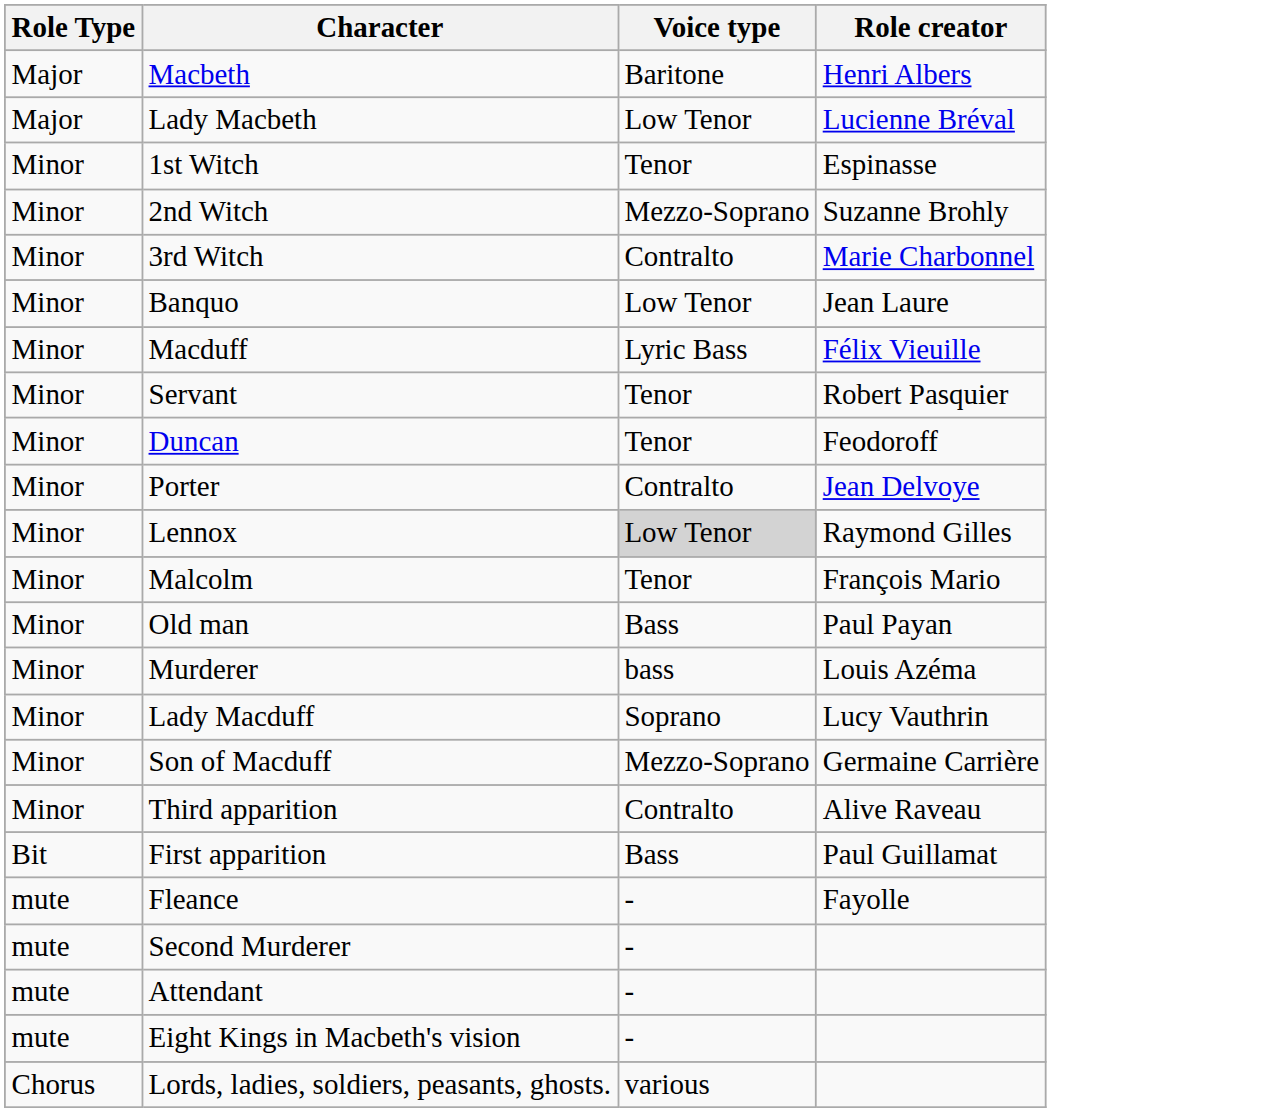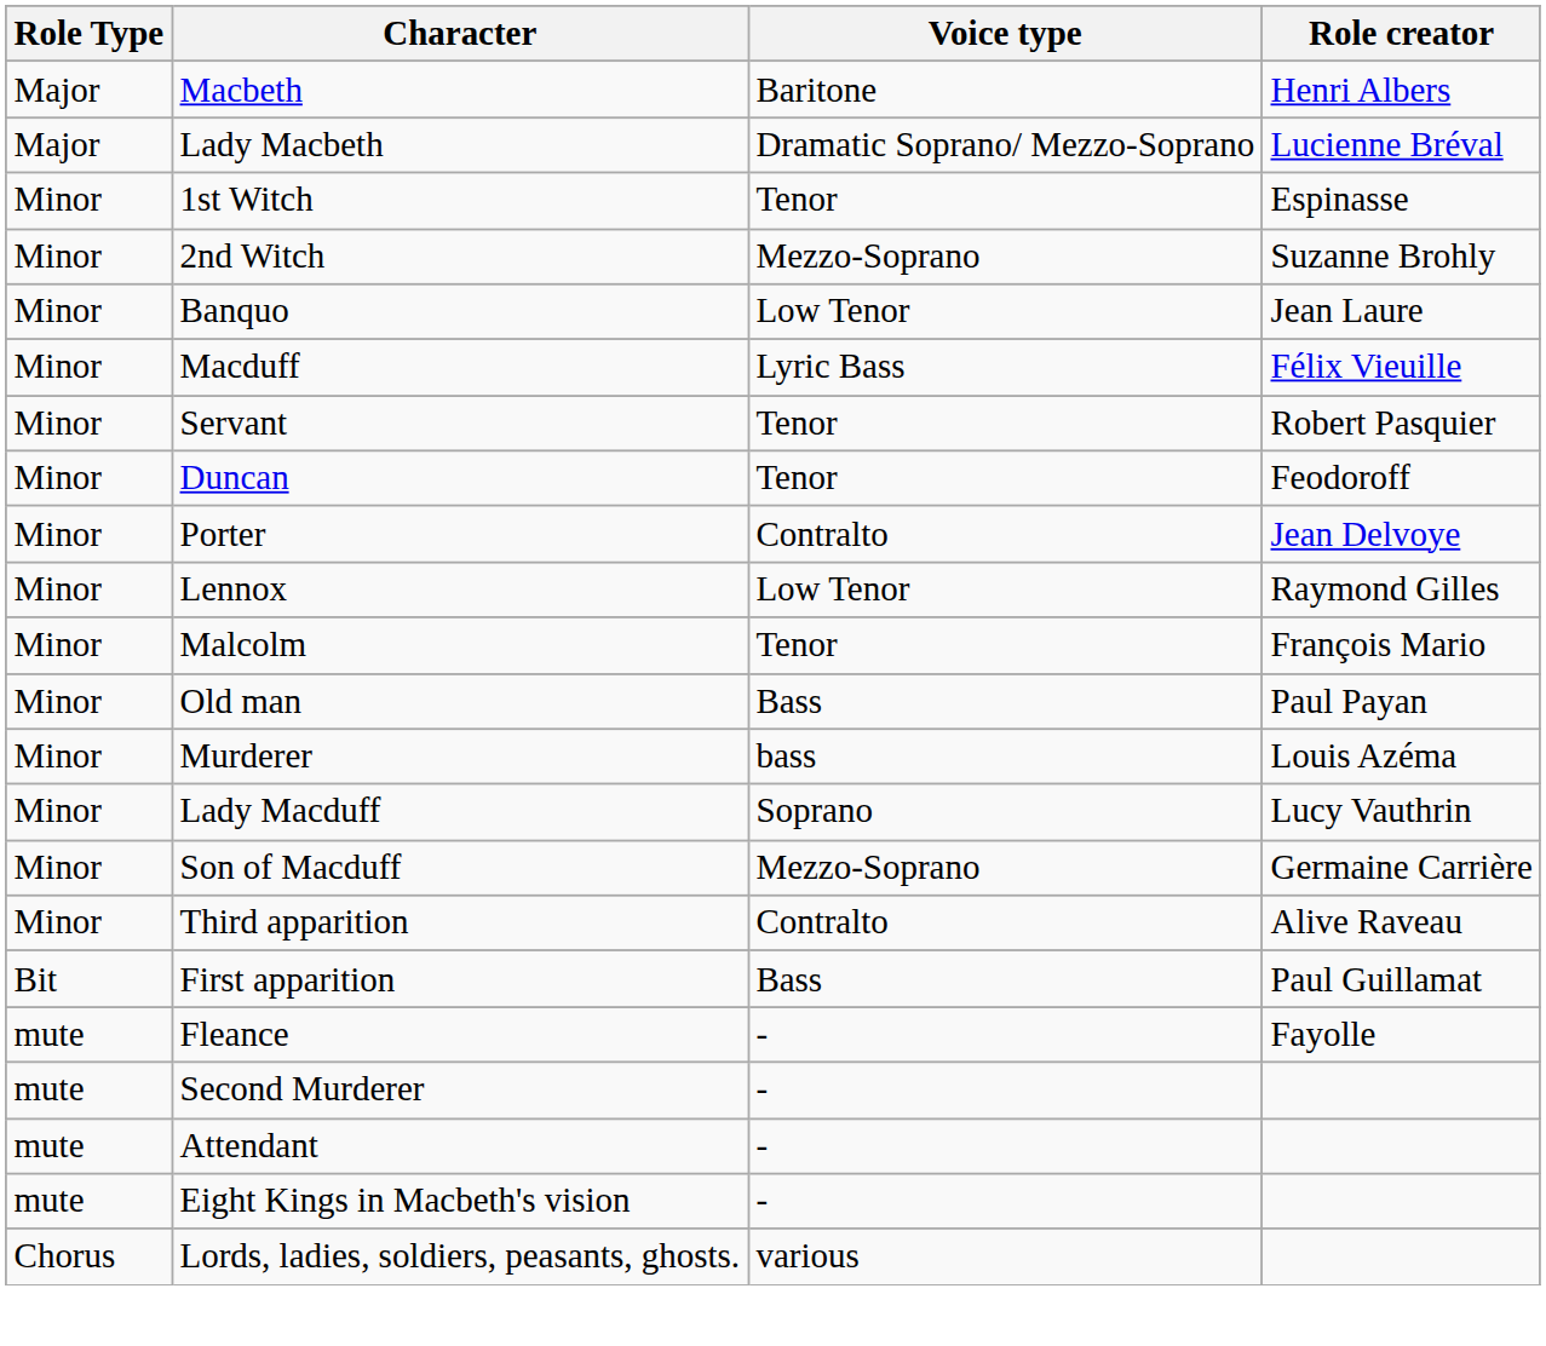 <table class="wikitable">
 <tr>
 <th>Role Type</th>
 <th>Character</th>
 <th>Voice type</th>
 <th>Role creator</th>
 </tr>
 <tr>
 <td>Major</td>
 <td><a href='#'>Macbeth</a></td>
 <td>Baritone</td>
 <td><a href='#'>Henri Albers</a></td>
 </tr>
 <tr>
 <td>Major</td>
 <td>Lady Macbeth</td>
-<td>Low Tenor</td>
+<td>Dramatic Soprano/ Mezzo-Soprano</td>
 <td><a href='#'>Lucienne Bréval</a></td>
 </tr>
 <tr>
 <td>Minor</td>
 <td>1st Witch</td>
 <td>Tenor</td>
 <td>Espinasse</td>
 </tr>
 <tr>
 <td>Minor</td>
 <td>2nd Witch</td>
 <td>Mezzo-Soprano</td>
 <td>Suzanne Brohly</td>
-</tr>
-<tr>
-<td>Minor</td>
-<td>3rd Witch</td>
-<td>Contralto</td>
-<td><a href='#'>Marie Charbonnel</a></td>
 </tr>
 <tr>
 <td>Minor</td>
 <td>Banquo</td>
 <td>Low Tenor</td>
 <td>Jean Laure</td>
 </tr>
 <tr>
 <td>Minor</td>
 <td>Macduff</td>
 <td>Lyric Bass</td>
 <td><a href='#'>Félix Vieuille</a></td>
 </tr>
 <tr>
 <td>Minor</td>
 <td>Servant</td>
 <td>Tenor</td>
 <td>Robert Pasquier</td>
 </tr>
 <tr>
 <td>Minor</td>
 <td><a href='#'>Duncan</a></td>
 <td>Tenor</td>
 <td>Feodoroff</td>
 </tr>
 <tr>
 <td>Minor</td>
 <td>Porter</td>
 <td>Contralto</td>
 <td><a href='#'>Jean Delvoye</a></td>
 </tr>
 <tr>
 <td>Minor</td>
 <td>Lennox</td>
-<td style="background: lightgrey;">Low Tenor</td>
+<td>Low Tenor</td>
 <td>Raymond Gilles</td>
 </tr>
 <tr>
 <td>Minor</td>
 <td>Malcolm</td>
 <td>Tenor</td>
 <td>François Mario</td>
 </tr>
 <tr>
 <td>Minor</td>
 <td>Old man</td>
 <td>Bass</td>
 <td>Paul Payan</td>
 </tr>
 <tr>
 <td>Minor</td>
 <td>Murderer</td>
 <td>bass</td>
 <td>Louis Azéma</td>
 </tr>
 <tr>
 <td>Minor</td>
 <td>Lady Macduff</td>
 <td>Soprano</td>
 <td>Lucy Vauthrin</td>
 </tr>
 <tr>
 <td>Minor</td>
 <td>Son of Macduff</td>
 <td>Mezzo-Soprano</td>
 <td>Germaine Carrière</td>
 </tr>
 <tr>
 <td>Minor</td>
 <td>Third apparition</td>
 <td>Contralto</td>
 <td>Alive Raveau</td>
 </tr>
 <tr>
 <td>Bit</td>
 <td>First apparition</td>
 <td>Bass</td>
 <td>Paul Guillamat</td>
 </tr>
 <tr>
 <td>mute</td>
 <td>Fleance</td>
 <td>-</td>
 <td>Fayolle</td>
 </tr>
 <tr>
 <td>mute</td>
 <td>Second Murderer</td>
 <td>-</td>
 <td></td>
 </tr>
 <tr>
 <td>mute</td>
 <td>Attendant</td>
 <td>-</td>
 <td></td>
 </tr>
 <tr>
 <td>mute</td>
 <td>Eight Kings in Macbeth's vision</td>
 <td>-</td>
 <td></td>
 </tr>
 <tr>
 <td>Chorus</td>
 <td>Lords, ladies, soldiers, peasants, ghosts.</td>
 <td>various</td>
 <td></td>
 </tr>
 </table>
